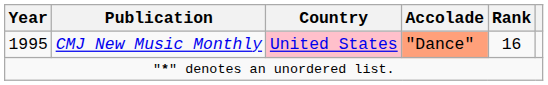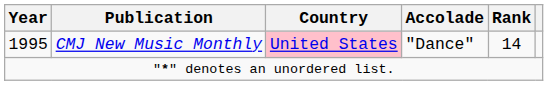 <table class="wikitable sortable" style="margin:0em 1em 1em 0pt">
 <tr>
 <th>Year</th>
 <th>Publication</th>
 <th>Country</th>
 <th>Accolade</th>
 <th>Rank</th>
 <th class=unsortable></th>
 </tr>
 <tr>
 <td align=center>1995</td>
 <td><em><a href='#'>CMJ New Music Monthly</a></em></td>
 <td style="background: pink;"><a href='#'>United States</a></td>
-<td style="background: lightsalmon;">"Dance"</td>
-<td align=center>16</td>
+<td>"Dance"</td>
+<td align=center>14</td>
 <td></td>
 </tr>
 <tr class="sortbottom">
 <td colspan=6 style=font-size:8pt; align=center>"<strong>*</strong>" denotes an unordered list.</td>
 </tr>
 </table>
